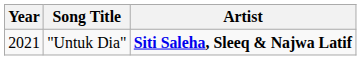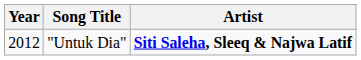 <table class="wikitable">
 <tr>
 <th>Year</th>
 <th>Song Title</th>
 <th>Artist</th>
 </tr>
 <tr>
-<td>2021</td>
+<td>2012</td>
 <td>"Untuk Dia"</td>
 <td><strong><a href='#'>Siti Saleha</a>, Sleeq & Najwa Latif</strong></td>
 </tr>
 </table>
